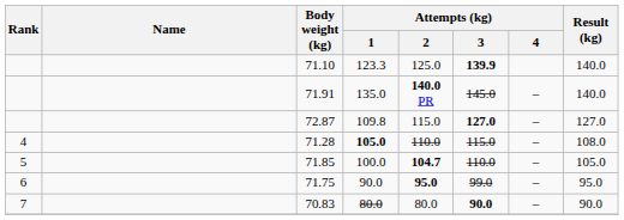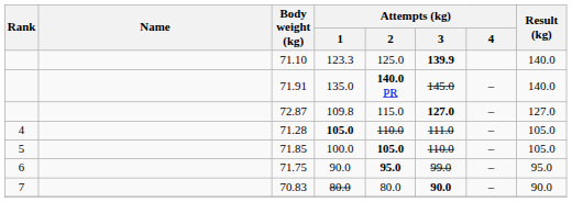 <table class="wikitable" style="text-align:center;">
 <tr>
 <th rowspan=2>Rank</th>
 <th rowspan=2 width=305>Name</th>
 <th rowspan=2 width=50>Body weight (kg)</th>
 <th colspan=4>Attempts (kg)</th>
 <th rowspan=2 width=60>Result (kg)</th>
 </tr>
 <tr>
 <th width=60>1</th>
 <th width=60>2</th>
 <th width=60>3</th>
 <th width=60>4</th>
 </tr>
 <tr>
 <td></td>
 <td align=left></td>
 <td>71.10</td>
 <td>123.3</td>
 <td>125.0</td>
 <td><strong>139.9</strong></td>
 <td></td>
 <td>140.0</td>
 </tr>
 <tr>
 <td></td>
 <td align=left></td>
 <td>71.91</td>
 <td>135.0</td>
 <td><strong>140.0</strong><br><a href='#'>PR</a></td>
 <td><s>145.0</s></td>
 <td>–</td>
 <td>140.0</td>
 </tr>
 <tr>
 <td></td>
 <td align=left></td>
 <td>72.87</td>
 <td>109.8</td>
 <td>115.0</td>
 <td><strong>127.0</strong></td>
 <td>–</td>
 <td>127.0</td>
 </tr>
 <tr>
 <td>4</td>
 <td align=left></td>
 <td>71.28</td>
 <td><strong>105.0</strong></td>
 <td><s>110.0</s></td>
-<td><s>115.0</s></td>
+<td><s>111.0</s></td>
 <td>–</td>
-<td>108.0</td>
+<td>105.0</td>
 </tr>
 <tr>
 <td>5</td>
 <td align=left></td>
 <td>71.85</td>
 <td>100.0</td>
-<td><strong>104.7</strong></td>
+<td><strong>105.0</strong></td>
 <td><s>110.0</s></td>
 <td>–</td>
 <td>105.0</td>
 </tr>
 <tr>
 <td>6</td>
 <td align=left></td>
 <td>71.75</td>
 <td>90.0</td>
 <td><strong>95.0</strong></td>
 <td><s>99.0</s></td>
 <td>–</td>
 <td>95.0</td>
 </tr>
 <tr>
 <td>7</td>
 <td align=left></td>
 <td>70.83</td>
 <td><s>80.0</s></td>
 <td>80.0</td>
 <td><strong>90.0</strong></td>
 <td>–</td>
 <td>90.0</td>
 </tr>
 <tr>
 </tr>
 </table>
